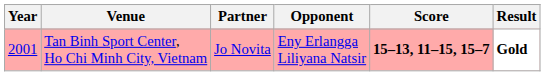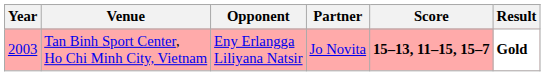 <table class="sortable wikitable" style="font-size: 90%;">
 <tr>
 <th>Year</th>
 <th>Venue</th>
+<th>Opponent</th>
 <th>Partner</th>
-<th>Opponent</th>
 <th>Score</th>
 <th>Result</th>
 </tr>
 <tr style="background:#FFAAAA">
-<td align="center"><a href='#'>2001</a></td>
+<td align="center"><a href='#'>2003</a></td>
 <td align="left"><a href='#'>Tan Binh Sport Center</a>,<br><a href='#'>Ho Chi Minh City, Vietnam</a></td>
+<td align="left"> <a href='#'>Eny Erlangga</a> <br>  <a href='#'>Liliyana Natsir</a></td>
 <td align="left"> <a href='#'>Jo Novita</a></td>
-<td align="left"> <a href='#'>Eny Erlangga</a> <br>  <a href='#'>Liliyana Natsir</a></td>
 <td align="left"><strong>15–13, 11–15, 15–7</strong></td>
 <td style="text-align:left; background:white"> <strong>Gold</strong></td>
 </tr>
 </table>
